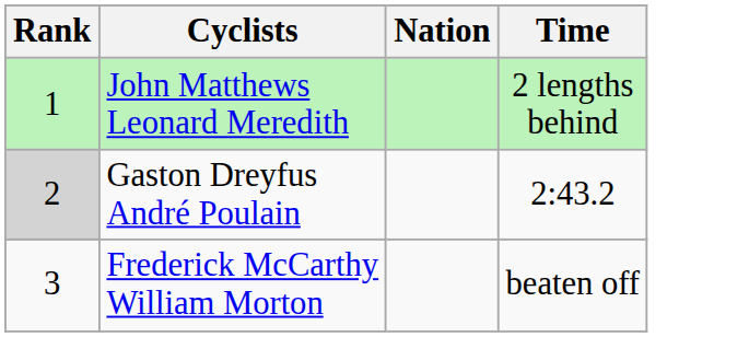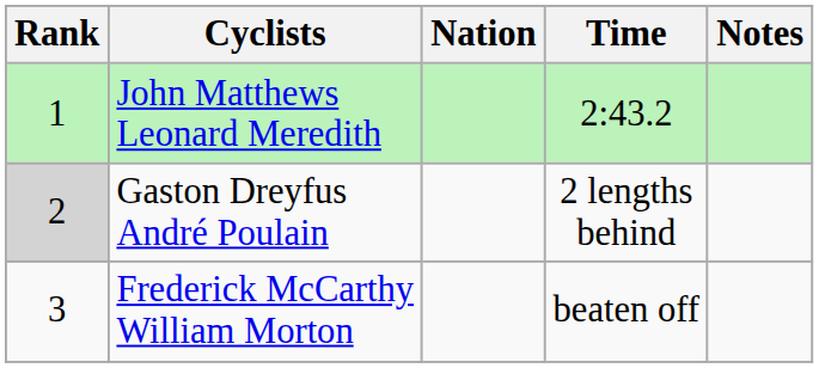 <table class="wikitable sortable">
 <tr>
 <th>Rank</th>
 <th>Cyclists</th>
 <th>Nation</th>
 <th>Time</th>
+<th>Notes</th>
 </tr>
 <tr bgcolor=bbf3bb>
 <td align=center>1</td>
 <td><a href='#'>John Matthews</a> <br> <a href='#'>Leonard Meredith</a></td>
 <td></td>
-<td align=center>2 lengths<br>behind</td>
+<td align=center>2:43.2</td>
+<td align=center></td>
 </tr>
 <tr>
 <td align=center style="background: lightgrey;">2</td>
 <td>Gaston Dreyfus <br> <a href='#'>André Poulain</a></td>
 <td></td>
-<td align=center>2:43.2</td>
+<td align=center>2 lengths<br>behind</td>
+<td></td>
 </tr>
 <tr>
 <td align=center>3</td>
 <td><a href='#'>Frederick McCarthy</a> <br> <a href='#'>William Morton</a></td>
 <td></td>
 <td align=center>beaten off</td>
+<td></td>
 </tr>
 </table>
